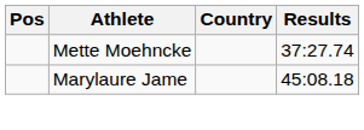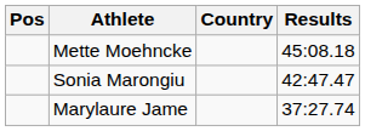 <table class="wikitable">
 <tr>
 <th>Pos</th>
 <th>Athlete</th>
 <th>Country</th>
 <th>Results</th>
 </tr>
 <tr>
 <td align="center"></td>
 <td>Mette Moehncke</td>
 <td></td>
-<td>37:27.74</td>
+<td>45:08.18</td>
+</tr>
+<tr>
+<td align="center"></td>
+<td>Sonia Marongiu</td>
+<td></td>
+<td>42:47.47</td>
 </tr>
 <tr>
 <td align="center"></td>
 <td>Marylaure Jame</td>
 <td></td>
-<td>45:08.18</td>
+<td>37:27.74</td>
 </tr>
 </table>
